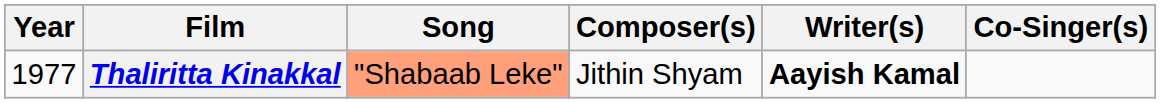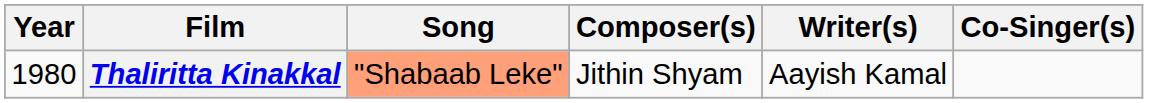 <table class="wikitable sortable">
 <tr>
 <th>Year</th>
 <th>Film</th>
 <th>Song</th>
 <th>Composer(s)</th>
 <th>Writer(s)</th>
 <th>Co-Singer(s)</th>
 </tr>
 <tr>
-<td>1977</td>
+<td>1980</td>
 <th><em><a href='#'>Thaliritta Kinakkal</a></em></th>
 <td style="background: lightsalmon;">"Shabaab Leke"</td>
 <td>Jithin Shyam</td>
-<td><strong>Aayish Kamal</strong></td>
+<td>Aayish Kamal</td>
 <td></td>
 </tr>
 </table>
